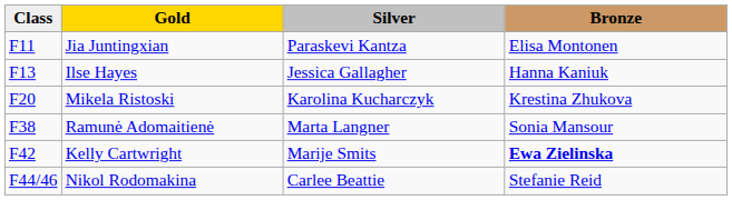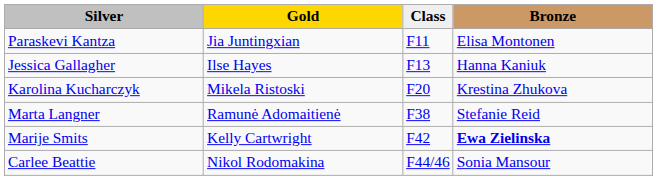 <table class="wikitable" style="text-align:left">
 <tr align="center">
+<td width=200 bgcolor=silver><strong>Silver</strong></td>
+<td width=200 bgcolor=gold><strong>Gold</strong></td>
 <td bgcolor=efefef><strong>Class</strong></td>
-<td width=200 bgcolor=gold><strong>Gold</strong></td>
-<td width=200 bgcolor=silver><strong>Silver</strong></td>
 <td width=200 bgcolor=CC9966><strong>Bronze</strong></td>
 </tr>
 <tr>
+<td><a href='#'>Paraskevi Kantza</a><br><em> </em></td>
+<td><a href='#'>Jia Juntingxian</a><br><em> </em></td>
 <td><a href='#'>F11</a></td>
-<td><a href='#'>Jia Juntingxian</a><br><em> </em></td>
-<td><a href='#'>Paraskevi Kantza</a><br><em> </em></td>
 <td><a href='#'>Elisa Montonen</a><br><em> </em></td>
 </tr>
 <tr>
+<td><a href='#'>Jessica Gallagher</a><br><em> </em></td>
+<td><a href='#'>Ilse Hayes</a><br><em> </em></td>
 <td><a href='#'>F13</a></td>
-<td><a href='#'>Ilse Hayes</a><br><em> </em></td>
-<td><a href='#'>Jessica Gallagher</a><br><em> </em></td>
 <td><a href='#'>Hanna Kaniuk</a><br><em> </em></td>
 </tr>
 <tr>
+<td><a href='#'>Karolina Kucharczyk</a><br><em> </em></td>
+<td><a href='#'>Mikela Ristoski</a><br><em> </em></td>
 <td><a href='#'>F20</a></td>
-<td><a href='#'>Mikela Ristoski</a><br><em> </em></td>
-<td><a href='#'>Karolina Kucharczyk</a><br><em> </em></td>
 <td><a href='#'>Krestina Zhukova</a><br><em> </em></td>
 </tr>
 <tr>
+<td><a href='#'>Marta Langner</a><br><em> </em></td>
+<td><a href='#'>Ramunė Adomaitienė</a><br><em> </em></td>
 <td><a href='#'>F38</a></td>
-<td><a href='#'>Ramunė Adomaitienė</a><br><em> </em></td>
-<td><a href='#'>Marta Langner</a><br><em> </em></td>
-<td><a href='#'>Sonia Mansour</a><br><em> </em></td>
+<td><a href='#'>Stefanie Reid</a><br><em> </em></td>
 </tr>
 <tr>
+<td><a href='#'>Marije Smits</a><br><em> </em></td>
+<td><a href='#'>Kelly Cartwright</a><br><em> </em></td>
 <td><a href='#'>F42</a></td>
-<td><a href='#'>Kelly Cartwright</a><br><em> </em></td>
-<td><a href='#'>Marije Smits</a><br><em> </em></td>
 <td><strong><a href='#'>Ewa Zielinska</a><br><em> </em></strong></td>
 </tr>
 <tr>
+<td><a href='#'>Carlee Beattie</a><br><em> </em></td>
+<td><a href='#'>Nikol Rodomakina</a><br><em> </em></td>
 <td><a href='#'>F44/46</a></td>
-<td><a href='#'>Nikol Rodomakina</a><br><em> </em></td>
-<td><a href='#'>Carlee Beattie</a><br><em> </em></td>
-<td><a href='#'>Stefanie Reid</a><br><em> </em></td>
+<td><a href='#'>Sonia Mansour</a><br><em> </em></td>
 </tr>
 </table>
